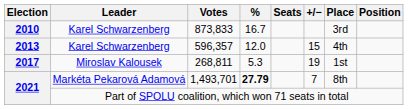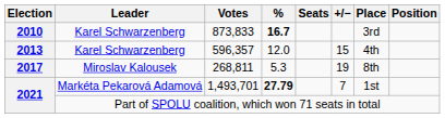 <table class="wikitable" style=text-align:center;">
 <tr>
 <th>Election</th>
 <th>Leader</th>
 <th>Votes</th>
 <th>%</th>
 <th>Seats</th>
 <th>+/−</th>
 <th>Place</th>
 <th>Position</th>
 </tr>
 <tr>
 <th><a href='#'>2010</a></th>
 <td><a href='#'>Karel Schwarzenberg</a></td>
 <td>873,833</td>
-<td>16.7</td>
+<td><strong>16.7</strong></td>
 <td></td>
 <td></td>
 <td>3rd</td>
 <td></td>
 </tr>
 <tr>
 <th><a href='#'>2013</a></th>
 <td><a href='#'>Karel Schwarzenberg</a></td>
 <td>596,357</td>
 <td>12.0</td>
 <td></td>
 <td>15</td>
 <td>4th </td>
 <td></td>
 </tr>
 <tr>
 <th><a href='#'>2017</a></th>
 <td><a href='#'>Miroslav Kalousek</a></td>
 <td>268,811</td>
 <td>5.3</td>
 <td></td>
 <td>19</td>
-<td>1st </td>
+<td>8th </td>
 <td></td>
 </tr>
 <tr>
 <th rowspan=2><a href='#'>2021</a></th>
 <td><a href='#'>Markéta Pekarová Adamová</a></td>
 <td>1,493,701</td>
 <td><strong>27.79</strong></td>
 <td></td>
 <td>7</td>
-<td>8th </td>
+<td>1st </td>
 <td></td>
 </tr>
 <tr>
 <td colspan=7>Part of <a href='#'>SPOLU</a> coalition, which won 71 seats in total</td>
 </tr>
 </table>
